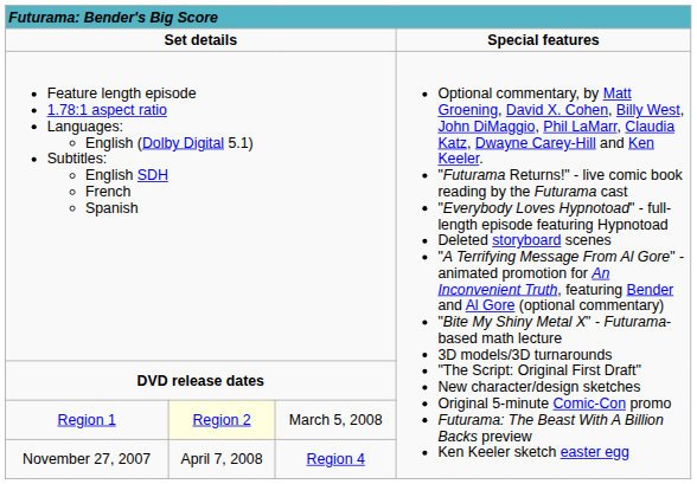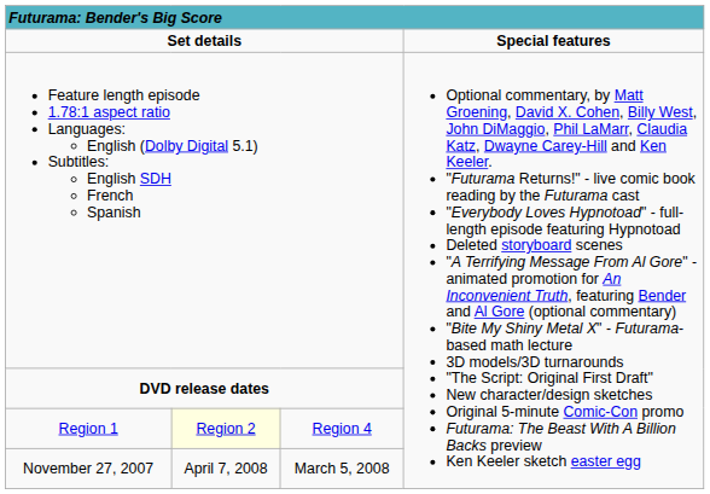 <table class="wikitable" style="font-size:95%;">
 <tr>
 <td colspan="5" style="background-color: #53b4c4;"><strong><em>Futurama: Bender's Big Score</em></strong></td>
 </tr>
 <tr valign="top">
 <td align="center" width="400" colspan="3"><strong>Set details</strong></td>
 <td width="300" align="center"><strong>Special features</strong></td>
 </tr>
 <tr valign="top">
 <td colspan="3" align="left" width="400"><br><ul><li>Feature length episode</li><li><a href='#'>1.78:1 aspect ratio</a></li><li>Languages:<ul><li>English (<a href='#'>Dolby Digital</a> 5.1)</li></ul></li><li>Subtitles:<ul><li>English <a href='#'>SDH</a></li><li>French</li><li>Spanish</li></ul></li></ul></td>
 <td rowspan="4" align="left" width="300"><br><ul><li>Optional commentary, by <a href='#'>Matt Groening</a>, <a href='#'>David X. Cohen</a>, <a href='#'>Billy West</a>, <a href='#'>John DiMaggio</a>, <a href='#'>Phil LaMarr</a>, <a href='#'>Claudia Katz</a>, <a href='#'>Dwayne Carey-Hill</a> and <a href='#'>Ken Keeler</a>.</li><li>"<em>Futurama</em> Returns!" - live comic book reading by the <em>Futurama</em> cast</li><li>"<em>Everybody Loves Hypnotoad</em>" - full-length episode featuring Hypnotoad</li><li>Deleted <a href='#'>storyboard</a> scenes</li><li>"<em>A Terrifying Message From Al Gore</em>" - animated promotion for <em><a href='#'>An Inconvenient Truth</a></em>, featuring <a href='#'>Bender</a> and <a href='#'>Al Gore</a> (optional commentary)</li><li>"<em>Bite My Shiny Metal X</em>" - <em>Futurama</em>-based math lecture</li><li>3D models/3D turnarounds</li><li>"The Script: Original First Draft"</li><li>New character/design sketches</li><li>Original 5-minute <a href='#'>Comic-Con</a> promo</li><li><em>Futurama: The Beast With A Billion Backs</em> preview</li><li>Ken Keeler sketch <a href='#'>easter egg</a></li></ul></td>
 </tr>
 <tr>
 <td colspan="3" align="center"><strong>DVD release dates</strong></td>
 </tr>
 <tr>
 <td align="center"><a href='#'>Region 1</a></td>
 <td align="center" style="background: lightyellow;"><a href='#'>Region 2</a></td>
-<td align="center">March 5, 2008</td>
+<td align="center"><a href='#'>Region 4</a></td>
 </tr>
 <tr>
 <td align="center">November 27, 2007</td>
 <td align="center">April 7, 2008</td>
-<td align="center"><a href='#'>Region 4</a></td>
+<td align="center">March 5, 2008</td>
 </tr>
 </table>
